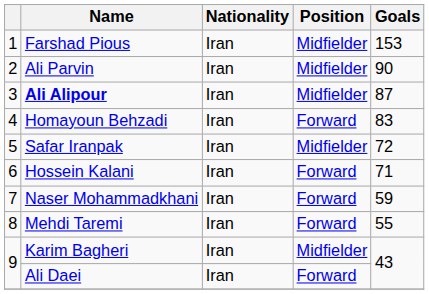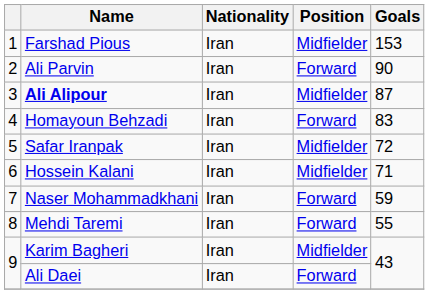 <table class="wikitable">
 <tr>
 <th></th>
 <th>Name</th>
 <th>Nationality</th>
 <th>Position</th>
 <th>Goals</th>
 </tr>
 <tr>
 <td>1</td>
 <td><a href='#'>Farshad Pious</a></td>
 <td> Iran</td>
 <td><a href='#'>Midfielder</a></td>
 <td>153</td>
 </tr>
 <tr>
 <td>2</td>
 <td><a href='#'>Ali Parvin</a></td>
 <td> Iran</td>
-<td><a href='#'>Midfielder</a></td>
+<td><a href='#'>Forward</a></td>
 <td>90</td>
 </tr>
 <tr>
 <td>3</td>
 <td><strong><a href='#'>Ali Alipour</a></strong></td>
 <td> Iran</td>
 <td><a href='#'>Midfielder</a></td>
 <td>87</td>
 </tr>
 <tr>
 <td>4</td>
 <td><a href='#'>Homayoun Behzadi</a></td>
 <td> Iran</td>
 <td><a href='#'>Forward</a></td>
 <td>83</td>
 </tr>
 <tr>
 <td>5</td>
 <td><a href='#'>Safar Iranpak</a></td>
 <td> Iran</td>
 <td><a href='#'>Midfielder</a></td>
 <td>72</td>
 </tr>
 <tr>
 <td>6</td>
 <td><a href='#'>Hossein Kalani</a></td>
 <td> Iran</td>
-<td><a href='#'>Forward</a></td>
+<td><a href='#'>Midfielder</a></td>
 <td>71</td>
 </tr>
 <tr>
 <td>7</td>
 <td><a href='#'>Naser Mohammadkhani</a></td>
 <td> Iran</td>
 <td><a href='#'>Forward</a></td>
 <td>59</td>
 </tr>
 <tr>
 <td>8</td>
 <td><a href='#'>Mehdi Taremi</a></td>
 <td> Iran</td>
 <td><a href='#'>Forward</a></td>
 <td>55</td>
 </tr>
 <tr>
 <td rowspan="2">9</td>
 <td><a href='#'>Karim Bagheri</a></td>
 <td> Iran</td>
 <td><a href='#'>Midfielder</a></td>
 <td rowspan="2">43</td>
 </tr>
 <tr>
 <td><a href='#'>Ali Daei</a></td>
 <td> Iran</td>
 <td><a href='#'>Forward</a></td>
 </tr>
 <tr>
 </tr>
 </table>
